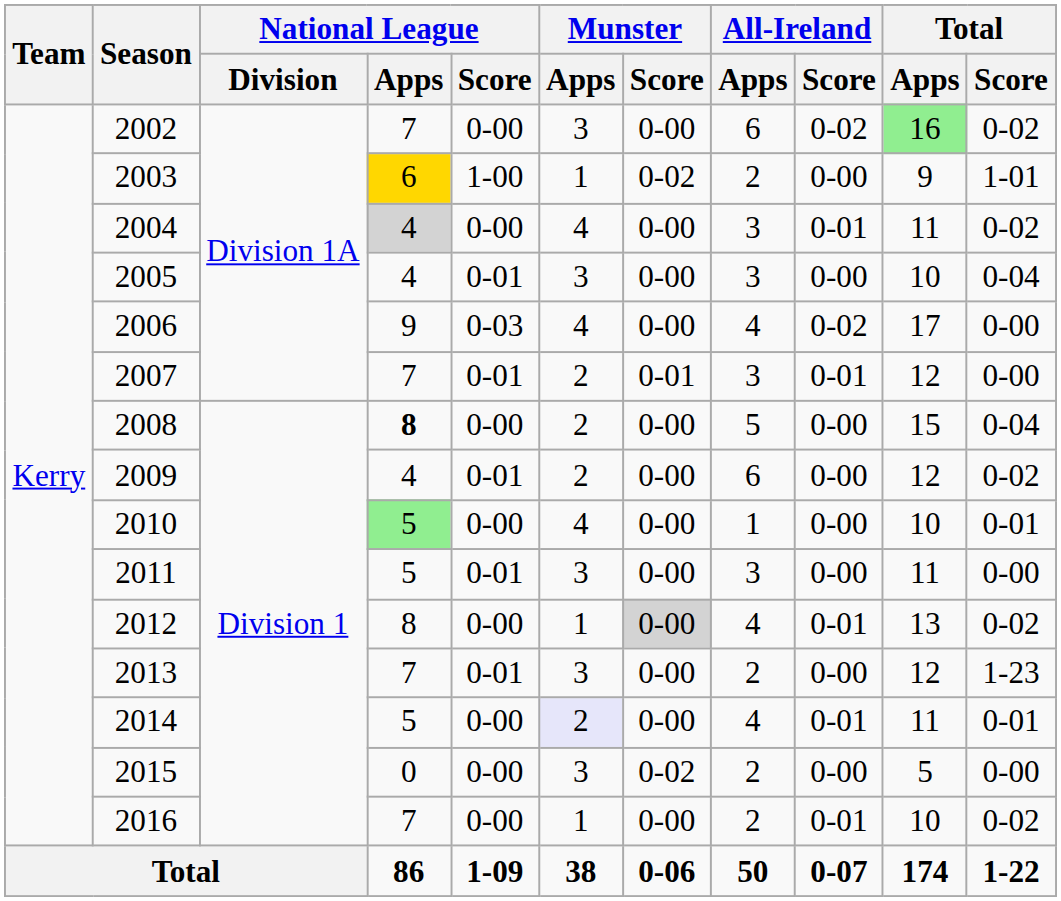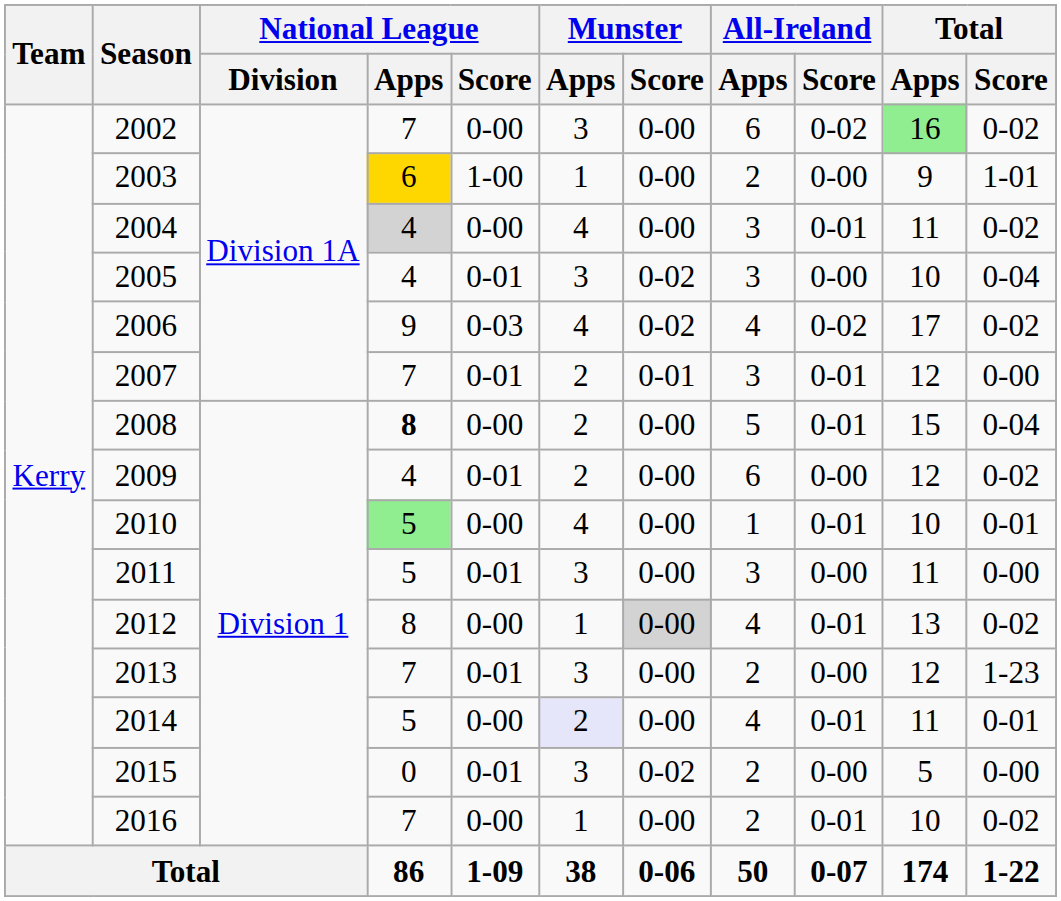 <table class="wikitable" style="text-align:center">
 <tr>
 <th rowspan="2">Team</th>
 <th rowspan="2">Season</th>
 <th colspan="3"><a href='#'>National League</a></th>
 <th colspan="2"><a href='#'>Munster</a></th>
 <th colspan="2"><a href='#'>All-Ireland</a></th>
 <th colspan="2">Total</th>
 </tr>
 <tr>
 <th>Division</th>
 <th>Apps</th>
 <th>Score</th>
 <th>Apps</th>
 <th>Score</th>
 <th>Apps</th>
 <th>Score</th>
 <th>Apps</th>
 <th>Score</th>
 </tr>
 <tr>
 <td rowspan="15"><a href='#'>Kerry</a></td>
 <td>2002</td>
 <td rowspan="6"><a href='#'>Division 1A</a></td>
 <td>7</td>
 <td>0-00</td>
 <td>3</td>
 <td>0-00</td>
 <td>6</td>
 <td>0-02</td>
 <td style="background: lightgreen;">16</td>
 <td>0-02</td>
 </tr>
 <tr>
 <td>2003</td>
 <td style="background: gold;">6</td>
 <td>1-00</td>
 <td>1</td>
-<td>0-02</td>
+<td>0-00</td>
 <td>2</td>
 <td>0-00</td>
 <td>9</td>
 <td>1-01</td>
 </tr>
 <tr>
 <td>2004</td>
 <td style="background: lightgrey;">4</td>
 <td>0-00</td>
 <td>4</td>
 <td>0-00</td>
 <td>3</td>
 <td>0-01</td>
 <td>11</td>
 <td>0-02</td>
 </tr>
 <tr>
 <td>2005</td>
 <td>4</td>
 <td>0-01</td>
 <td>3</td>
-<td>0-00</td>
+<td>0-02</td>
 <td>3</td>
 <td>0-00</td>
 <td>10</td>
 <td>0-04</td>
 </tr>
 <tr>
 <td>2006</td>
 <td>9</td>
 <td>0-03</td>
 <td>4</td>
-<td>0-00</td>
+<td>0-02</td>
 <td>4</td>
 <td>0-02</td>
 <td>17</td>
-<td>0-00</td>
+<td>0-02</td>
 </tr>
 <tr>
 <td>2007</td>
 <td>7</td>
 <td>0-01</td>
 <td>2</td>
 <td>0-01</td>
 <td>3</td>
 <td>0-01</td>
 <td>12</td>
 <td>0-00</td>
 </tr>
 <tr>
 <td>2008</td>
 <td rowspan="9"><a href='#'>Division 1</a></td>
 <td><strong>8</strong></td>
 <td>0-00</td>
 <td>2</td>
 <td>0-00</td>
 <td>5</td>
-<td>0-00</td>
+<td>0-01</td>
 <td>15</td>
 <td>0-04</td>
 </tr>
 <tr>
 <td>2009</td>
 <td>4</td>
 <td>0-01</td>
 <td>2</td>
 <td>0-00</td>
 <td>6</td>
 <td>0-00</td>
 <td>12</td>
 <td>0-02</td>
 </tr>
 <tr>
 <td>2010</td>
 <td style="background: lightgreen;">5</td>
 <td>0-00</td>
 <td>4</td>
 <td>0-00</td>
 <td>1</td>
-<td>0-00</td>
+<td>0-01</td>
 <td>10</td>
 <td>0-01</td>
 </tr>
 <tr>
 <td>2011</td>
 <td>5</td>
 <td>0-01</td>
 <td>3</td>
 <td>0-00</td>
 <td>3</td>
 <td>0-00</td>
 <td>11</td>
 <td>0-00</td>
 </tr>
 <tr>
 <td>2012</td>
 <td>8</td>
 <td>0-00</td>
 <td>1</td>
 <td style="background: lightgrey;">0-00</td>
 <td>4</td>
 <td>0-01</td>
 <td>13</td>
 <td>0-02</td>
 </tr>
 <tr>
 <td>2013</td>
 <td>7</td>
 <td>0-01</td>
 <td>3</td>
 <td>0-00</td>
 <td>2</td>
 <td>0-00</td>
 <td>12</td>
 <td>1-23</td>
 </tr>
 <tr>
 <td>2014</td>
 <td>5</td>
 <td>0-00</td>
 <td style="background: lavender;">2</td>
 <td>0-00</td>
 <td>4</td>
 <td>0-01</td>
 <td>11</td>
 <td>0-01</td>
 </tr>
 <tr>
 <td>2015</td>
 <td>0</td>
-<td>0-00</td>
+<td>0-01</td>
 <td>3</td>
 <td>0-02</td>
 <td>2</td>
 <td>0-00</td>
 <td>5</td>
 <td>0-00</td>
 </tr>
 <tr>
 <td>2016</td>
 <td>7</td>
 <td>0-00</td>
 <td>1</td>
 <td>0-00</td>
 <td>2</td>
 <td>0-01</td>
 <td>10</td>
 <td>0-02</td>
 </tr>
 <tr>
 <th colspan="3">Total</th>
 <td><strong>86</strong></td>
 <td><strong>1-09</strong></td>
 <td><strong>38</strong></td>
 <td><strong>0-06</strong></td>
 <td><strong>50</strong></td>
 <td><strong>0-07</strong></td>
 <td><strong>174</strong></td>
 <td><strong>1-22</strong></td>
 </tr>
 </table>
